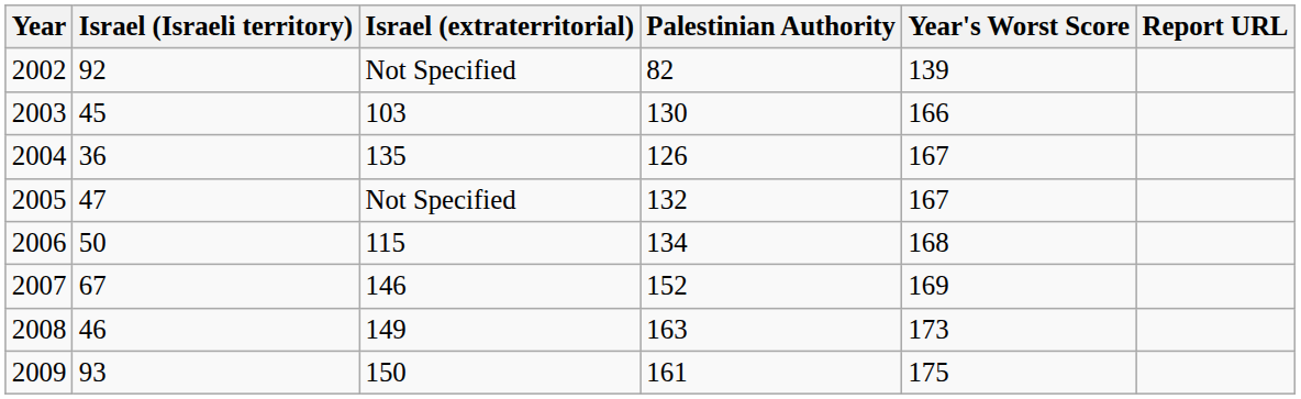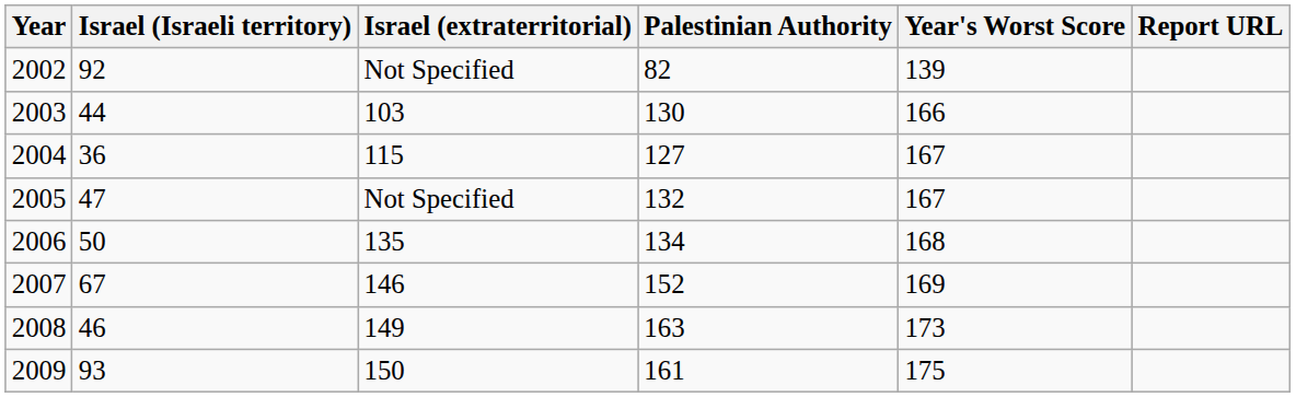 <table class="wikitable" style="margin:1em auto;">
 <tr>
 <th>Year</th>
 <th>Israel (Israeli territory)</th>
 <th>Israel (extraterritorial)</th>
 <th>Palestinian Authority</th>
 <th>Year's Worst Score</th>
 <th>Report URL</th>
 </tr>
 <tr>
 <td>2002</td>
 <td>92</td>
 <td>Not Specified</td>
 <td>82</td>
 <td>139</td>
 <td></td>
 </tr>
 <tr>
 <td>2003</td>
-<td>45</td>
+<td>44</td>
 <td>103</td>
 <td>130</td>
 <td>166</td>
 <td></td>
 </tr>
 <tr>
 <td>2004</td>
 <td>36</td>
-<td>135</td>
-<td>126</td>
+<td>115</td>
+<td>127</td>
 <td>167</td>
 <td></td>
 </tr>
 <tr>
 <td>2005</td>
 <td>47</td>
 <td>Not Specified</td>
 <td>132</td>
 <td>167</td>
 <td></td>
 </tr>
 <tr>
 <td>2006</td>
 <td>50</td>
-<td>115</td>
+<td>135</td>
 <td>134</td>
 <td>168</td>
 <td></td>
 </tr>
 <tr>
 <td>2007</td>
 <td>67</td>
 <td>146</td>
 <td>152</td>
 <td>169</td>
 <td></td>
 </tr>
 <tr>
 <td>2008</td>
 <td>46</td>
 <td>149</td>
 <td>163</td>
 <td>173</td>
 <td></td>
 </tr>
 <tr>
 <td>2009</td>
 <td>93</td>
 <td>150</td>
 <td>161</td>
 <td>175</td>
 <td></td>
 </tr>
 </table>
